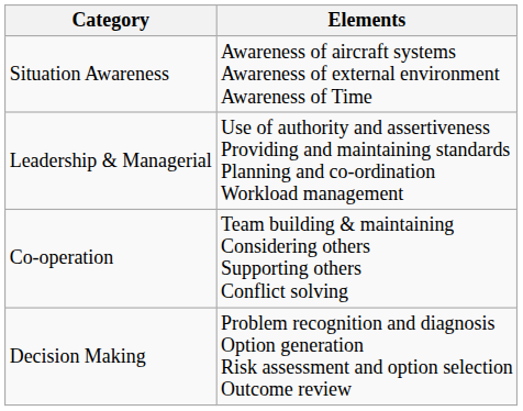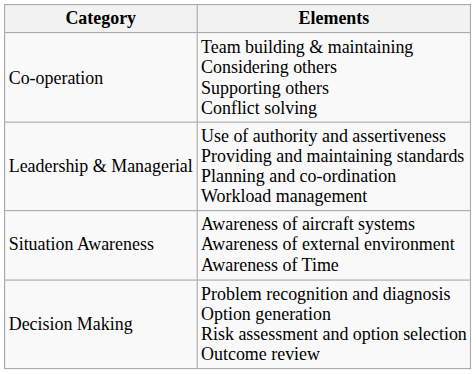 <table class="wikitable">
 <tr>
 <th>Category</th>
 <th>Elements</th>
 </tr>
 <tr>
-<td>Situation Awareness</td>
-<td>Awareness of aircraft systems<br>Awareness of external environment<br>Awareness of Time</td>
+<td>Co-operation</td>
+<td>Team building & maintaining<br>Considering others<br>Supporting others<br>Conflict solving</td>
 </tr>
 <tr>
 <td>Leadership & Managerial</td>
 <td>Use of authority and assertiveness<br>Providing and maintaining standards<br>Planning and co-ordination<br>Workload management</td>
 </tr>
 <tr>
-<td>Co-operation</td>
-<td>Team building & maintaining<br>Considering others<br>Supporting others<br>Conflict solving</td>
+<td>Situation Awareness</td>
+<td>Awareness of aircraft systems<br>Awareness of external environment<br>Awareness of Time</td>
 </tr>
 <tr>
 <td>Decision Making</td>
 <td>Problem recognition and diagnosis<br>Option generation<br>Risk assessment and option selection<br>Outcome review</td>
 </tr>
 </table>
